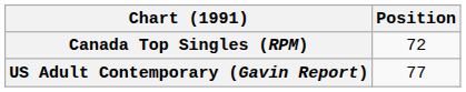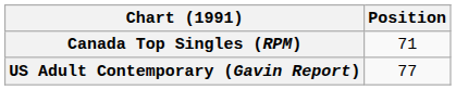 <table class="wikitable plainrowheaders" style="text-align:center">
 <tr>
 <th scope="col">Chart (1991)</th>
 <th scope="col">Position</th>
 </tr>
 <tr>
 <th scope="row">Canada Top Singles (<em>RPM</em>)</th>
-<td>72</td>
+<td>71</td>
 </tr>
 <tr>
 <th scope="row">US Adult Contemporary (<em>Gavin Report</em>)<br></th>
 <td>77</td>
 </tr>
 </table>
